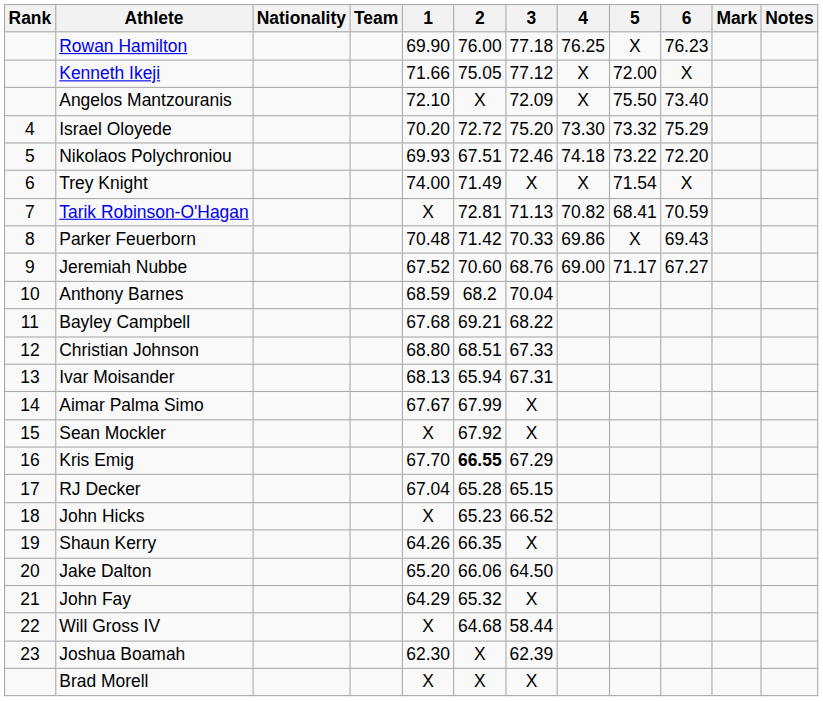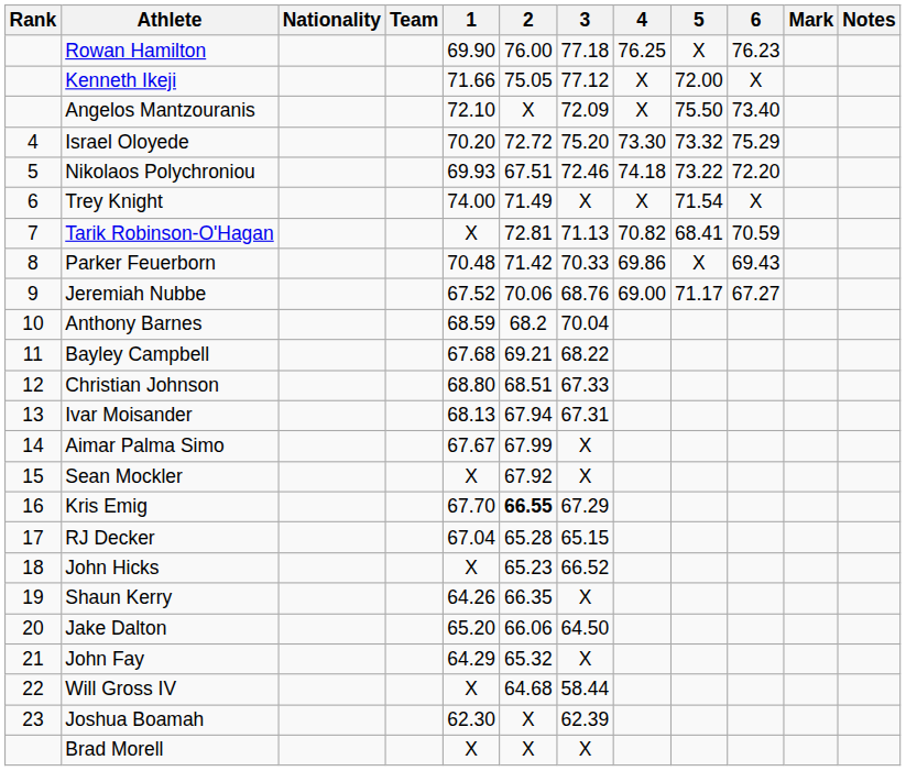 <table class="wikitable sortable plainrowheaders" style="text-align:center">
 <tr>
 <th scope="col">Rank</th>
 <th scope="col">Athlete</th>
 <th scope="col">Nationality</th>
 <th scope="col">Team</th>
 <th>1</th>
 <th>2</th>
 <th>3</th>
 <th>4</th>
 <th>5</th>
 <th>6</th>
 <th scope="col">Mark</th>
 <th scope="col">Notes</th>
 </tr>
 <tr>
 <td></td>
 <td align=left><a href='#'>Rowan Hamilton</a></td>
 <td align=left></td>
 <td></td>
 <td>69.90</td>
 <td>76.00</td>
 <td>77.18</td>
 <td>76.25</td>
 <td>X</td>
 <td>76.23</td>
 <td></td>
 <td></td>
 </tr>
 <tr>
 <td></td>
 <td align=left><a href='#'>Kenneth Ikeji</a></td>
 <td align=left></td>
 <td></td>
 <td>71.66</td>
 <td>75.05</td>
 <td>77.12</td>
 <td>X</td>
 <td>72.00</td>
 <td>X</td>
 <td></td>
 <td></td>
 </tr>
 <tr>
 <td></td>
 <td align=left>Angelos Mantzouranis</td>
 <td align=left></td>
 <td></td>
 <td>72.10</td>
 <td>X</td>
 <td>72.09</td>
 <td>X</td>
 <td>75.50</td>
 <td>73.40</td>
 <td></td>
 <td></td>
 </tr>
 <tr>
 <td>4</td>
 <td align=left>Israel Oloyede</td>
 <td align=left></td>
 <td></td>
 <td>70.20</td>
 <td>72.72</td>
 <td>75.20</td>
 <td>73.30</td>
 <td>73.32</td>
 <td>75.29</td>
 <td></td>
 <td></td>
 </tr>
 <tr>
 <td>5</td>
 <td align=left>Nikolaos Polychroniou</td>
 <td align=left></td>
 <td></td>
 <td>69.93</td>
 <td>67.51</td>
 <td>72.46</td>
 <td>74.18</td>
 <td>73.22</td>
 <td>72.20</td>
 <td></td>
 <td></td>
 </tr>
 <tr>
 <td>6</td>
 <td align=left>Trey Knight</td>
 <td align=left></td>
 <td></td>
 <td>74.00</td>
 <td>71.49</td>
 <td>X</td>
 <td>X</td>
 <td>71.54</td>
 <td>X</td>
 <td></td>
 <td></td>
 </tr>
 <tr>
 <td>7</td>
 <td align=left><a href='#'>Tarik Robinson-O'Hagan</a></td>
 <td align=left></td>
 <td></td>
 <td>X</td>
 <td>72.81</td>
 <td>71.13</td>
 <td>70.82</td>
 <td>68.41</td>
 <td>70.59</td>
 <td></td>
 <td></td>
 </tr>
 <tr>
 <td>8</td>
 <td align=left>Parker Feuerborn</td>
 <td align=left></td>
 <td></td>
 <td>70.48</td>
 <td>71.42</td>
 <td>70.33</td>
 <td>69.86</td>
 <td>X</td>
 <td>69.43</td>
 <td></td>
 <td></td>
 </tr>
 <tr>
 <td>9</td>
 <td align=left>Jeremiah Nubbe</td>
 <td align=left></td>
 <td></td>
 <td>67.52</td>
-<td>70.60</td>
+<td>70.06</td>
 <td>68.76</td>
 <td>69.00</td>
 <td>71.17</td>
 <td>67.27</td>
 <td></td>
 <td></td>
 </tr>
 <tr>
 <td>10</td>
 <td align=left>Anthony Barnes</td>
 <td align=left></td>
 <td></td>
 <td>68.59</td>
 <td>68.2</td>
 <td>70.04</td>
 <td></td>
 <td></td>
 <td></td>
 <td></td>
 <td></td>
 </tr>
 <tr>
 <td>11</td>
 <td align=left>Bayley Campbell</td>
 <td align=left></td>
 <td></td>
 <td>67.68</td>
 <td>69.21</td>
 <td>68.22</td>
 <td></td>
 <td></td>
 <td></td>
 <td></td>
 <td></td>
 </tr>
 <tr>
 <td>12</td>
 <td align=left>Christian Johnson</td>
 <td align=left></td>
 <td></td>
 <td>68.80</td>
 <td>68.51</td>
 <td>67.33</td>
 <td></td>
 <td></td>
 <td></td>
 <td></td>
 <td></td>
 </tr>
 <tr>
 <td>13</td>
 <td align=left>Ivar Moisander</td>
 <td align=left></td>
 <td></td>
 <td>68.13</td>
-<td>65.94</td>
+<td>67.94</td>
 <td>67.31</td>
 <td></td>
 <td></td>
 <td></td>
 <td></td>
 <td></td>
 </tr>
 <tr>
 <td>14</td>
 <td align=left>Aimar Palma Simo</td>
 <td align=left></td>
 <td></td>
 <td>67.67</td>
 <td>67.99</td>
 <td>X</td>
 <td></td>
 <td></td>
 <td></td>
 <td></td>
 <td></td>
 </tr>
 <tr>
 <td>15</td>
 <td align=left>Sean Mockler</td>
 <td align=left></td>
 <td></td>
 <td>X</td>
 <td>67.92</td>
 <td>X</td>
 <td></td>
 <td></td>
 <td></td>
 <td></td>
 <td></td>
 </tr>
 <tr>
 <td>16</td>
 <td align=left>Kris Emig</td>
 <td align=left></td>
 <td></td>
 <td>67.70</td>
 <td><strong>66.55</strong></td>
 <td>67.29</td>
 <td></td>
 <td></td>
 <td></td>
 <td></td>
 <td></td>
 </tr>
 <tr>
 <td>17</td>
 <td align=left>RJ Decker</td>
 <td align=left></td>
 <td></td>
 <td>67.04</td>
 <td>65.28</td>
 <td>65.15</td>
 <td></td>
 <td></td>
 <td></td>
 <td></td>
 <td></td>
 </tr>
 <tr>
 <td>18</td>
 <td align=left>John Hicks</td>
 <td align=left></td>
 <td></td>
 <td>X</td>
 <td>65.23</td>
 <td>66.52</td>
 <td></td>
 <td></td>
 <td></td>
 <td></td>
 <td></td>
 </tr>
 <tr>
 <td>19</td>
 <td align=left>Shaun Kerry</td>
 <td align=left></td>
 <td></td>
 <td>64.26</td>
 <td>66.35</td>
 <td>X</td>
 <td></td>
 <td></td>
 <td></td>
 <td></td>
 <td></td>
 </tr>
 <tr>
 <td>20</td>
 <td align=left>Jake Dalton</td>
 <td align=left></td>
 <td></td>
 <td>65.20</td>
 <td>66.06</td>
 <td>64.50</td>
 <td></td>
 <td></td>
 <td></td>
 <td></td>
 <td></td>
 </tr>
 <tr>
 <td>21</td>
 <td align=left>John Fay</td>
 <td align=left></td>
 <td></td>
 <td>64.29</td>
 <td>65.32</td>
 <td>X</td>
 <td></td>
 <td></td>
 <td></td>
 <td></td>
 <td></td>
 </tr>
 <tr>
 <td>22</td>
 <td align=left>Will Gross IV</td>
 <td align=left></td>
 <td></td>
 <td>X</td>
 <td>64.68</td>
 <td>58.44</td>
 <td></td>
 <td></td>
 <td></td>
 <td></td>
 <td></td>
 </tr>
 <tr>
 <td>23</td>
 <td align=left>Joshua Boamah</td>
 <td align=left></td>
 <td></td>
 <td>62.30</td>
 <td>X</td>
 <td>62.39</td>
 <td></td>
 <td></td>
 <td></td>
 <td></td>
 <td></td>
 </tr>
 <tr>
 <td></td>
 <td align=left>Brad Morell</td>
 <td align=left></td>
 <td></td>
 <td>X</td>
 <td>X</td>
 <td>X</td>
 <td></td>
 <td></td>
 <td></td>
 <td></td>
 <td></td>
 </tr>
 </table>
